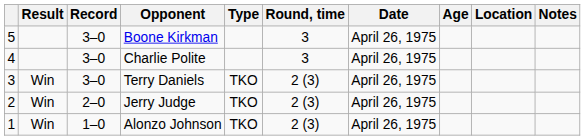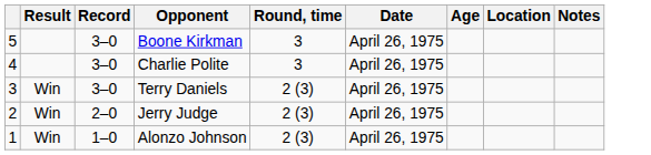 <table class="wikitable" style="text-align:center">
 <tr>
 <th></th>
 <th>Result</th>
 <th>Record</th>
 <th>Opponent</th>
-<th>Type</th>
 <th>Round, time</th>
 <th>Date</th>
 <th>Age</th>
 <th>Location</th>
 <th>Notes</th>
 </tr>
 <tr>
 <td>5</td>
 <td></td>
 <td>3–0 </td>
 <td style="text-align:left;"><a href='#'>Boone Kirkman</a></td>
-<td></td>
 <td>3</td>
 <td>April 26, 1975</td>
 <td style="text-align:left;"></td>
 <td style="text-align:left;"></td>
 <td style="text-align:left;"></td>
 </tr>
 <tr>
 <td>4</td>
 <td></td>
 <td>3–0 </td>
 <td style="text-align:left;">Charlie Polite</td>
-<td></td>
 <td>3</td>
 <td>April 26, 1975</td>
 <td style="text-align:left;"></td>
 <td style="text-align:left;"></td>
 <td style="text-align:left;"></td>
 </tr>
 <tr>
 <td>3</td>
 <td>Win</td>
 <td>3–0</td>
 <td style="text-align:left;">Terry Daniels</td>
-<td>TKO</td>
 <td>2 (3)</td>
 <td>April 26, 1975</td>
 <td style="text-align:left;"></td>
 <td style="text-align:left;"></td>
 <td></td>
 </tr>
 <tr>
 <td>2</td>
 <td>Win</td>
 <td>2–0</td>
 <td style="text-align:left;">Jerry Judge</td>
-<td>TKO</td>
 <td>2 (3)</td>
 <td>April 26, 1975</td>
 <td style="text-align:left;"></td>
 <td style="text-align:left;"></td>
 <td></td>
 </tr>
 <tr>
 <td>1</td>
 <td>Win</td>
 <td>1–0</td>
 <td style="text-align:left;">Alonzo Johnson</td>
-<td>TKO</td>
 <td>2 (3)</td>
 <td>April 26, 1975</td>
 <td style="text-align:left;"></td>
 <td style="text-align:left;"></td>
 <td></td>
 </tr>
 </table>
